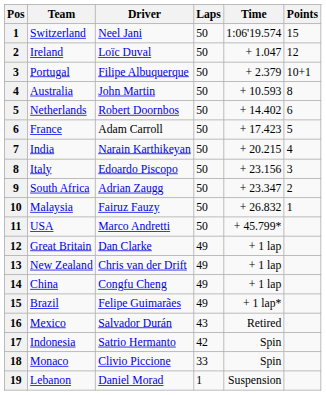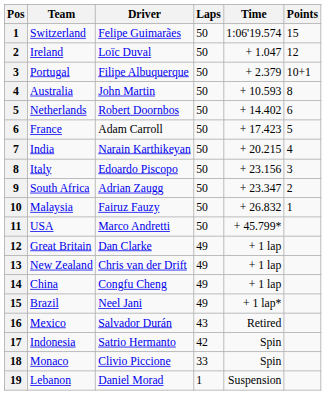 <table class="wikitable" style="font-size:95%">
 <tr>
 <th>Pos</th>
 <th>Team</th>
 <th>Driver</th>
 <th>Laps</th>
 <th>Time</th>
 <th>Points</th>
 </tr>
 <tr>
 <th>1</th>
 <td> <a href='#'>Switzerland</a></td>
-<td><a href='#'>Neel Jani</a></td>
+<td><a href='#'>Felipe Guimarães</a></td>
 <td>50</td>
 <td>1:06'19.574</td>
 <td>15</td>
 </tr>
 <tr>
 <th>2</th>
 <td> <a href='#'>Ireland</a></td>
 <td><a href='#'>Loïc Duval</a></td>
 <td>50</td>
 <td align=right>+ 1.047</td>
 <td>12</td>
 </tr>
 <tr>
 <th>3</th>
 <td> <a href='#'>Portugal</a></td>
 <td><a href='#'>Filipe Albuquerque</a></td>
 <td>50</td>
 <td align=right>+ 2.379</td>
 <td>10+1</td>
 </tr>
 <tr>
 <th>4</th>
 <td> <a href='#'>Australia</a></td>
 <td><a href='#'>John Martin</a></td>
 <td>50</td>
 <td align=right>+ 10.593</td>
 <td>8</td>
 </tr>
 <tr>
 <th>5</th>
 <td> <a href='#'>Netherlands</a></td>
 <td><a href='#'>Robert Doornbos</a></td>
 <td>50</td>
 <td align=right>+ 14.402</td>
 <td>6</td>
 </tr>
 <tr>
 <th>6</th>
 <td> <a href='#'>France</a></td>
 <td>Adam Carroll</td>
 <td>50</td>
 <td align=right>+ 17.423</td>
 <td>5</td>
 </tr>
 <tr>
 <th>7</th>
 <td> <a href='#'>India</a></td>
 <td><a href='#'>Narain Karthikeyan</a></td>
 <td>50</td>
 <td align=right>+ 20.215</td>
 <td>4</td>
 </tr>
 <tr>
 <th>8</th>
 <td> <a href='#'>Italy</a></td>
 <td><a href='#'>Edoardo Piscopo</a></td>
 <td>50</td>
 <td align=right>+ 23.156</td>
 <td>3</td>
 </tr>
 <tr>
 <th>9</th>
 <td> <a href='#'>South Africa</a></td>
 <td><a href='#'>Adrian Zaugg</a></td>
 <td>50</td>
 <td align=right>+ 23.347</td>
 <td>2</td>
 </tr>
 <tr>
 <th>10</th>
 <td> <a href='#'>Malaysia</a></td>
 <td><a href='#'>Fairuz Fauzy</a></td>
 <td>50</td>
 <td align=right>+ 26.832</td>
 <td>1</td>
 </tr>
 <tr>
 <th>11</th>
 <td> <a href='#'>USA</a></td>
 <td><a href='#'>Marco Andretti</a></td>
 <td>50</td>
 <td align=right>+ 45.799*</td>
 <td></td>
 </tr>
 <tr>
 <th>12</th>
 <td> <a href='#'>Great Britain</a></td>
 <td><a href='#'>Dan Clarke</a></td>
 <td>49</td>
 <td align=right>+ 1 lap</td>
 <td></td>
 </tr>
 <tr>
 <th>13</th>
 <td> <a href='#'>New Zealand</a></td>
 <td><a href='#'>Chris van der Drift</a></td>
 <td>49</td>
 <td align=right>+ 1 lap</td>
 <td></td>
 </tr>
 <tr>
 <th>14</th>
 <td> <a href='#'>China</a></td>
 <td><a href='#'>Congfu Cheng</a></td>
 <td>49</td>
 <td align=right>+ 1 lap</td>
 <td></td>
 </tr>
 <tr>
 <th>15</th>
 <td> <a href='#'>Brazil</a></td>
-<td><a href='#'>Felipe Guimarães</a></td>
+<td><a href='#'>Neel Jani</a></td>
 <td>49</td>
 <td align=right>+ 1 lap*</td>
 <td></td>
 </tr>
 <tr>
 <th>16</th>
 <td> <a href='#'>Mexico</a></td>
 <td><a href='#'>Salvador Durán</a></td>
 <td>43</td>
 <td align=right>Retired</td>
 <td></td>
 </tr>
 <tr>
 <th>17</th>
 <td> <a href='#'>Indonesia</a></td>
 <td><a href='#'>Satrio Hermanto</a></td>
 <td>42</td>
 <td align=right>Spin</td>
 <td></td>
 </tr>
 <tr>
 <th>18</th>
 <td> <a href='#'>Monaco</a></td>
 <td><a href='#'>Clivio Piccione</a></td>
 <td>33</td>
 <td align=right>Spin</td>
 <td></td>
 </tr>
 <tr>
 <th>19</th>
 <td> <a href='#'>Lebanon</a></td>
 <td><a href='#'>Daniel Morad</a></td>
 <td>1</td>
 <td align=right>Suspension</td>
 <td></td>
 </tr>
 </table>
